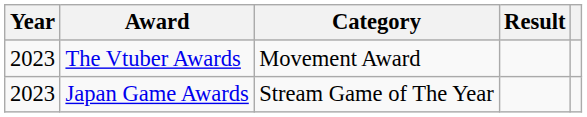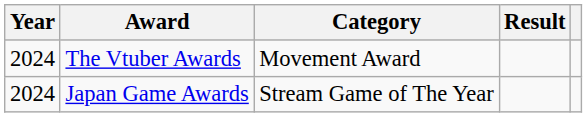 <table class="wikitable sortable">
 <tr>
 <th>Year</th>
 <th>Award</th>
 <th>Category</th>
 <th>Result</th>
 <th></th>
 </tr>
 <tr>
-<td align="center">2023</td>
+<td align="center">2024</td>
 <td><a href='#'>The Vtuber Awards</a></td>
 <td>Movement Award</td>
 <td></td>
 <td align="center"></td>
 </tr>
 <tr>
-<td align="center">2023</td>
+<td align="center">2024</td>
 <td><a href='#'>Japan Game Awards</a></td>
 <td>Stream Game of The Year</td>
 <td></td>
 <td align="center"></td>
 </tr>
 </table>
